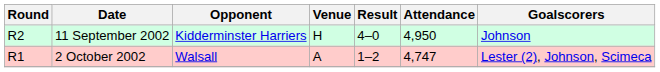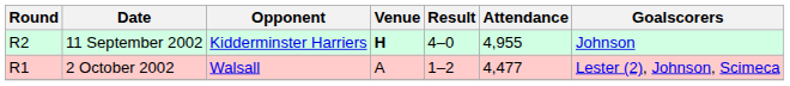 <table class="wikitable">
 <tr>
 <th>Round</th>
 <th>Date</th>
 <th>Opponent</th>
 <th>Venue</th>
 <th>Result</th>
 <th>Attendance</th>
 <th>Goalscorers</th>
 </tr>
 <tr style="background-color: #d0ffe3;">
 <td>R2</td>
 <td>11 September 2002</td>
 <td><a href='#'>Kidderminster Harriers</a></td>
-<td>H</td>
+<td><strong>H</strong></td>
 <td>4–0</td>
-<td>4,950</td>
+<td>4,955</td>
 <td><a href='#'>Johnson</a></td>
 </tr>
 <tr style="background-color: #ffcccb;">
 <td>R1</td>
 <td>2 October 2002</td>
 <td><a href='#'>Walsall</a></td>
 <td>A</td>
 <td>1–2</td>
-<td>4,747</td>
+<td>4,477</td>
 <td><a href='#'>Lester (2)</a>, <a href='#'>Johnson</a>, <a href='#'>Scimeca</a></td>
 </tr>
 <tr style="background-color: #ffd0e3;">
 </tr>
 </table>
